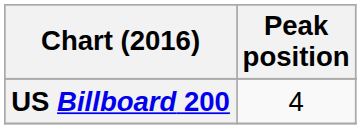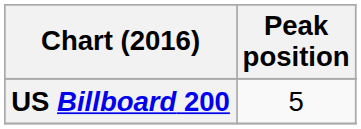 <table class="wikitable sortable plainrowheaders" style="text-align:center">
 <tr>
 <th scope="col">Chart (2016)</th>
 <th scope="col">Peak<br> position</th>
 </tr>
 <tr>
 </tr>
 <tr>
 <th scope="row">US <a href='#'><em>Billboard</em> 200</a></th>
-<td>4</td>
+<td>5</td>
 </tr>
 <tr>
 </tr>
 </table>
